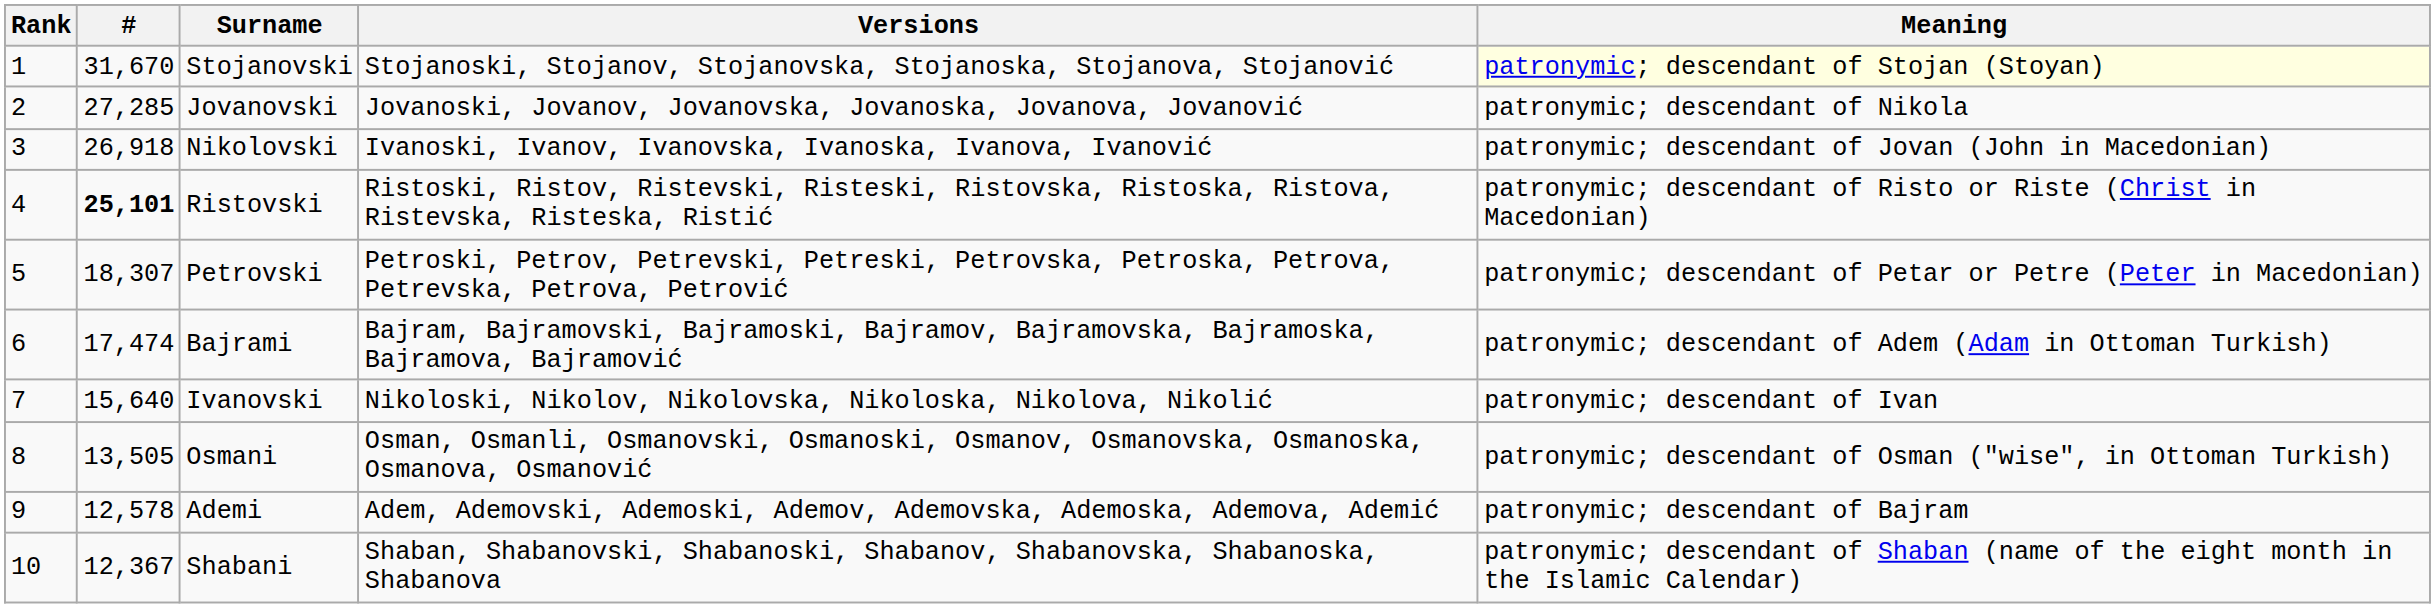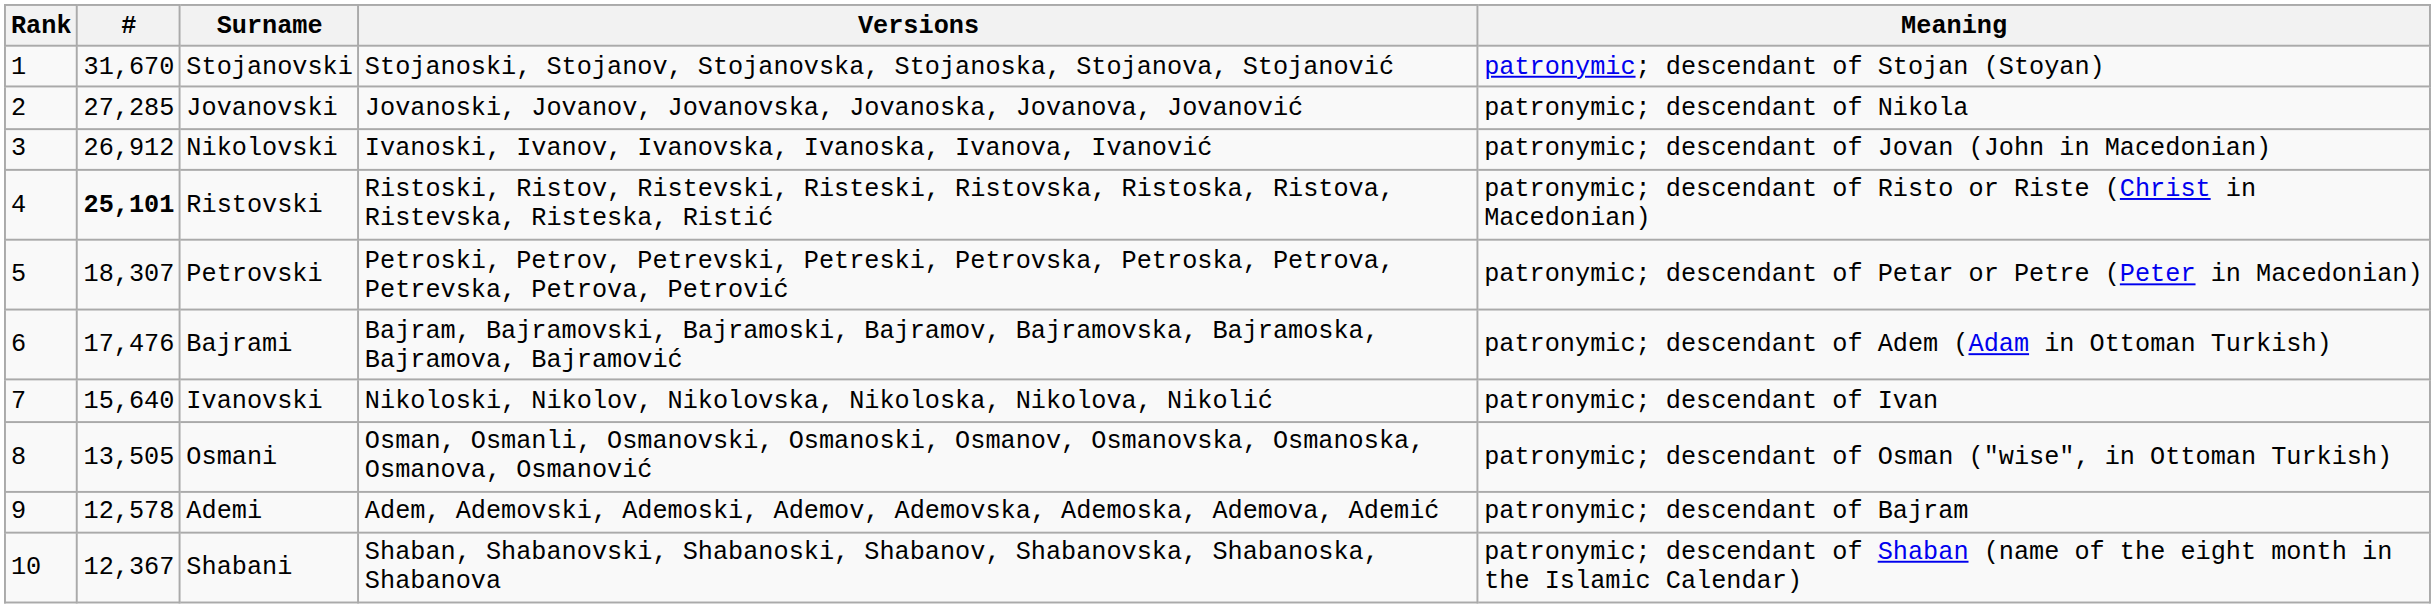 <table class="wikitable">
 <tr>
 <th>Rank</th>
 <th>#</th>
 <th>Surname</th>
 <th>Versions</th>
 <th>Meaning</th>
 </tr>
 <tr>
 <td>1</td>
 <td>31,670</td>
 <td>Stojanovski</td>
 <td>Stojanoski, Stojanov, Stojanovska, Stojanoska, Stojanova, Stojanović</td>
-<td style="background: lightyellow;"><a href='#'>patronymic</a>; descendant of Stojan (Stoyan)</td>
+<td><a href='#'>patronymic</a>; descendant of Stojan (Stoyan)</td>
 </tr>
 <tr>
 <td>2</td>
 <td>27,285</td>
 <td>Jovanovski</td>
 <td>Jovanoski, Jovanov, Jovanovska, Jovanoska, Jovanova, Jovanović</td>
 <td>patronymic; descendant of Nikola</td>
 </tr>
 <tr>
 <td>3</td>
-<td>26,918</td>
+<td>26,912</td>
 <td>Nikolovski</td>
 <td>Ivanoski, Ivanov, Ivanovska, Ivanoska, Ivanova, Ivanović</td>
 <td>patronymic; descendant of Jovan (John in Macedonian)</td>
 </tr>
 <tr>
 <td>4</td>
 <td><strong>25,101</strong></td>
 <td>Ristovski</td>
 <td>Ristoski, Ristov, Ristevski, Risteski, Ristovska, Ristoska, Ristova, Ristevska, Risteska, Ristić</td>
 <td>patronymic; descendant of Risto or Riste (<a href='#'>Christ</a> in Macedonian)</td>
 </tr>
 <tr>
 <td>5</td>
 <td>18,307</td>
 <td>Petrovski</td>
 <td>Petroski, Petrov, Petrevski, Petreski, Petrovska, Petroska, Petrova, Petrevska, Petrova, Petrović</td>
 <td>patronymic; descendant of Petar or Petre (<a href='#'>Peter</a> in Macedonian)</td>
 </tr>
 <tr>
 <td>6</td>
-<td>17,474</td>
+<td>17,476</td>
 <td>Bajrami</td>
 <td>Bajram, Bajramovski, Bajramoski, Bajramov, Bajramovska, Bajramoska, Bajramova, Bajramović</td>
 <td>patronymic; descendant of Adem (<a href='#'>Adam</a> in Ottoman Turkish)</td>
 </tr>
 <tr>
 <td>7</td>
 <td>15,640</td>
 <td>Ivanovski</td>
 <td>Nikoloski, Nikolov, Nikolovska, Nikoloska, Nikolova, Nikolić</td>
 <td>patronymic; descendant of Ivan</td>
 </tr>
 <tr>
 <td>8</td>
 <td>13,505</td>
 <td>Osmani</td>
 <td>Osman, Osmanli, Osmanovski, Osmanoski, Osmanov, Osmanovska, Osmanoska, Osmanova, Osmanović</td>
 <td>patronymic; descendant of Osman ("wise", in Ottoman Turkish)</td>
 </tr>
 <tr>
 <td>9</td>
 <td>12,578</td>
 <td>Ademi</td>
 <td>Adem, Ademovski, Ademoski, Ademov, Ademovska, Ademoska, Ademova, Ademić</td>
 <td>patronymic; descendant of Bajram</td>
 </tr>
 <tr>
 <td>10</td>
 <td>12,367</td>
 <td>Shabani</td>
 <td>Shaban, Shabanovski, Shabanoski, Shabanov, Shabanovska, Shabanoska, Shabanova</td>
 <td>patronymic; descendant of <a href='#'>Shaban</a> (name of the eight month in the Islamic Calendar)</td>
 </tr>
 </table>
